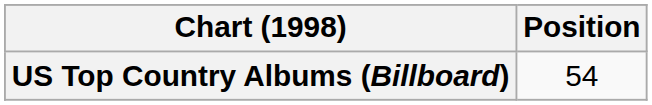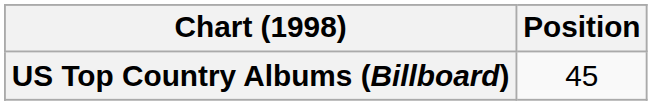 <table class="wikitable plainrowheaders" style="text-align:center">
 <tr>
 <th scope="col">Chart (1998)</th>
 <th scope="col">Position</th>
 </tr>
 <tr>
 <th scope="row">US Top Country Albums (<em>Billboard</em>)</th>
-<td>54</td>
+<td>45</td>
 </tr>
 </table>
